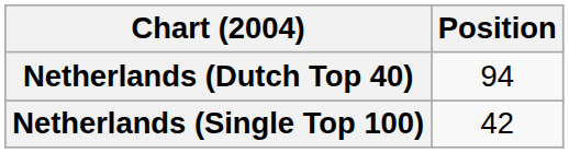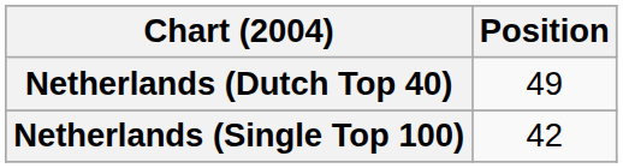 <table class="wikitable sortable plainrowheaders" style="text-align:center">
 <tr>
 <th scope="col">Chart (2004)</th>
 <th scope="col">Position</th>
 </tr>
 <tr>
 <th scope="row">Netherlands (Dutch Top 40)</th>
-<td>94</td>
+<td>49</td>
 </tr>
 <tr>
 <th scope="row">Netherlands (Single Top 100)</th>
 <td>42</td>
 </tr>
 </table>
